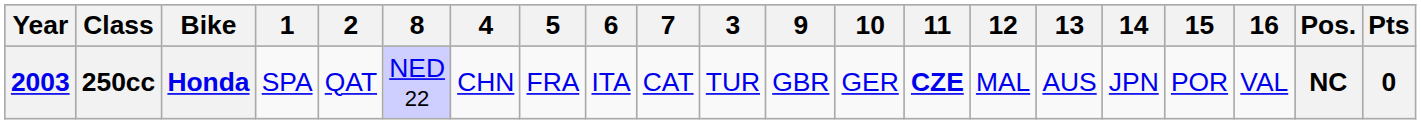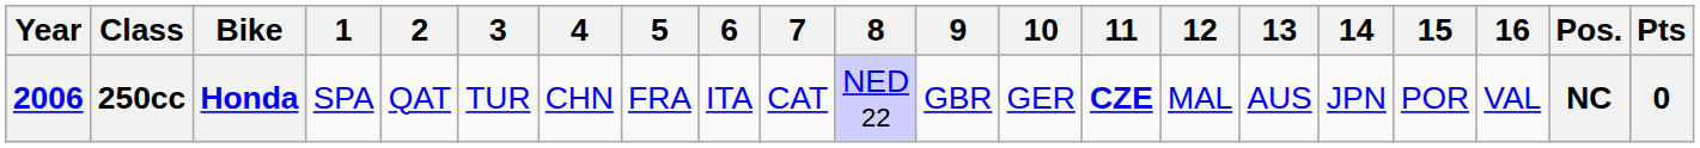 <table class="wikitable" style="text-align:center">
 <tr>
 <th>Year</th>
 <th>Class</th>
 <th>Bike</th>
 <th>1</th>
 <th>2</th>
-<th>8</th>
+<th>3</th>
 <th>4</th>
 <th>5</th>
 <th>6</th>
 <th>7</th>
-<th>3</th>
+<th>8</th>
 <th>9</th>
 <th>10</th>
 <th>11</th>
 <th>12</th>
 <th>13</th>
 <th>14</th>
 <th>15</th>
 <th>16</th>
 <th>Pos.</th>
 <th>Pts</th>
 </tr>
 <tr>
-<th><a href='#'>2003</a></th>
+<th><a href='#'>2006</a></th>
 <th>250cc</th>
 <th><a href='#'>Honda</a></th>
 <td><a href='#'>SPA</a></td>
 <td><a href='#'>QAT</a></td>
-<td style="background:#CFCFFF;"><a href='#'>NED</a><br><small>22</small></td>
+<td><a href='#'>TUR</a></td>
 <td><a href='#'>CHN</a></td>
 <td><a href='#'>FRA</a></td>
 <td><a href='#'>ITA</a></td>
 <td><a href='#'>CAT</a></td>
-<td><a href='#'>TUR</a></td>
+<td style="background:#CFCFFF;"><a href='#'>NED</a><br><small>22</small></td>
 <td><a href='#'>GBR</a></td>
 <td><a href='#'>GER</a></td>
 <td><strong><a href='#'>CZE</a></strong></td>
 <td><a href='#'>MAL</a></td>
 <td><a href='#'>AUS</a></td>
 <td><a href='#'>JPN</a></td>
 <td><a href='#'>POR</a></td>
 <td><a href='#'>VAL</a></td>
 <th>NC</th>
 <th>0</th>
 </tr>
 </table>
